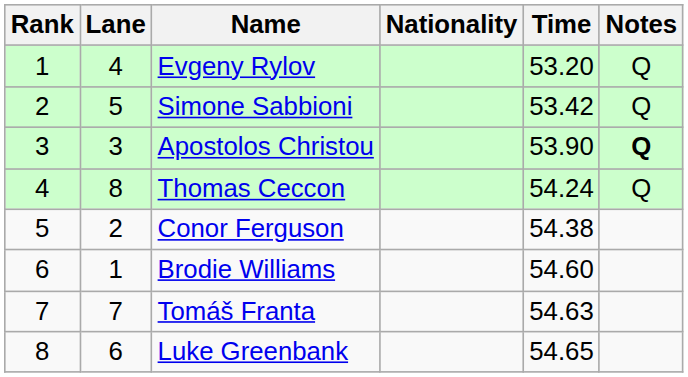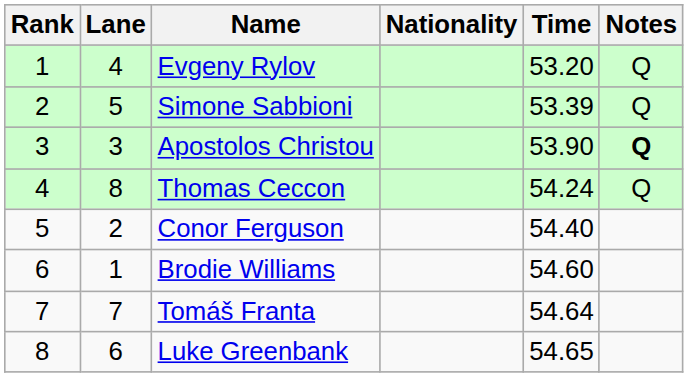 <table class="wikitable sortable" style="text-align:center">
 <tr>
 <th>Rank</th>
 <th>Lane</th>
 <th>Name</th>
 <th>Nationality</th>
 <th>Time</th>
 <th>Notes</th>
 </tr>
 <tr bgcolor=ccffcc>
 <td>1</td>
 <td>4</td>
 <td align=left><a href='#'>Evgeny Rylov</a></td>
 <td align=left></td>
 <td>53.20</td>
 <td>Q</td>
 </tr>
 <tr bgcolor=ccffcc>
 <td>2</td>
 <td>5</td>
 <td align=left><a href='#'>Simone Sabbioni</a></td>
 <td align=left></td>
-<td>53.42</td>
+<td>53.39</td>
 <td>Q</td>
 </tr>
 <tr bgcolor=ccffcc>
 <td>3</td>
 <td>3</td>
 <td align=left><a href='#'>Apostolos Christou</a></td>
 <td align=left></td>
 <td>53.90</td>
 <td><strong>Q</strong></td>
 </tr>
 <tr bgcolor=ccffcc>
 <td>4</td>
 <td>8</td>
 <td align=left><a href='#'>Thomas Ceccon</a></td>
 <td align=left></td>
 <td>54.24</td>
 <td>Q</td>
 </tr>
 <tr>
 <td>5</td>
 <td>2</td>
 <td align=left><a href='#'>Conor Ferguson</a></td>
 <td align=left></td>
-<td>54.38</td>
+<td>54.40</td>
 <td></td>
 </tr>
 <tr>
 <td>6</td>
 <td>1</td>
 <td align=left><a href='#'>Brodie Williams</a></td>
 <td align=left></td>
 <td>54.60</td>
 <td></td>
 </tr>
 <tr>
 <td>7</td>
 <td>7</td>
 <td align=left><a href='#'>Tomáš Franta</a></td>
 <td align=left></td>
-<td>54.63</td>
+<td>54.64</td>
 <td></td>
 </tr>
 <tr>
 <td>8</td>
 <td>6</td>
 <td align=left><a href='#'>Luke Greenbank</a></td>
 <td align=left></td>
 <td>54.65</td>
 <td></td>
 </tr>
 </table>
